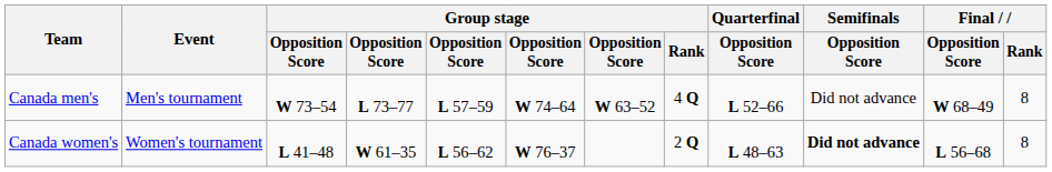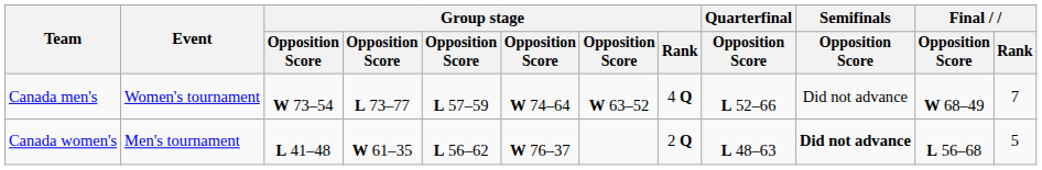 <table class=wikitable style=font-size:90%>
 <tr>
 <th rowspan=2>Team</th>
 <th rowspan=2>Event</th>
 <th colspan=6>Group stage</th>
 <th>Quarterfinal</th>
 <th>Semifinals</th>
 <th colspan=2>Final /  / </th>
 </tr>
 <tr style=font-size:95%>
 <th>Opposition<br>Score</th>
 <th>Opposition<br>Score</th>
 <th>Opposition<br>Score</th>
 <th>Opposition<br>Score</th>
 <th>Opposition<br>Score</th>
 <th>Rank</th>
 <th>Opposition<br>Score</th>
 <th>Opposition<br>Score</th>
 <th>Opposition<br>Score</th>
 <th>Rank</th>
 </tr>
 <tr align=center>
 <td align=left><a href='#'>Canada men's</a></td>
-<td align=left><a href='#'>Men's tournament</a></td>
+<td align=left><a href='#'>Women's tournament</a></td>
 <td><br><strong>W</strong> 73–54</td>
 <td><br><strong>L</strong> 73–77</td>
 <td><br><strong>L</strong> 57–59</td>
 <td><br><strong>W</strong> 74–64</td>
 <td><br><strong>W</strong> 63–52</td>
 <td>4 <strong>Q</strong></td>
 <td><br><strong>L</strong> 52–66</td>
 <td>Did not advance</td>
 <td><br><strong>W</strong> 68–49</td>
-<td>8</td>
+<td>7</td>
 </tr>
 <tr align=center>
 <td align=left><a href='#'>Canada women's</a></td>
-<td align=left><a href='#'>Women's tournament</a></td>
+<td align=left><a href='#'>Men's tournament</a></td>
 <td><br><strong>L</strong> 41–48</td>
 <td><br><strong>W</strong> 61–35</td>
 <td><br><strong>L</strong> 56–62</td>
 <td><br><strong>W</strong> 76–37</td>
 <td></td>
 <td>2 <strong>Q</strong></td>
 <td><br><strong>L</strong> 48–63</td>
 <td><strong>Did not advance</strong></td>
 <td><br><strong>L</strong> 56–68</td>
-<td>8</td>
+<td>5</td>
 </tr>
 </table>
